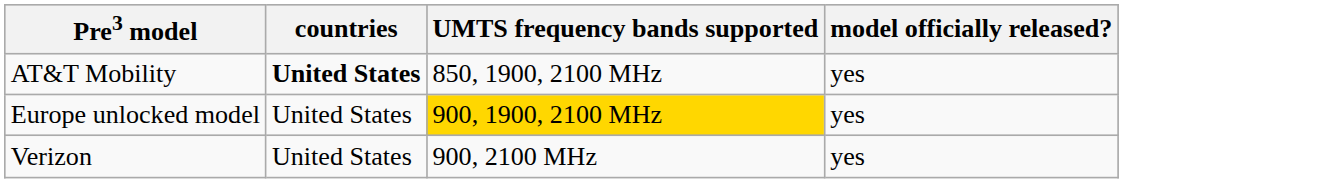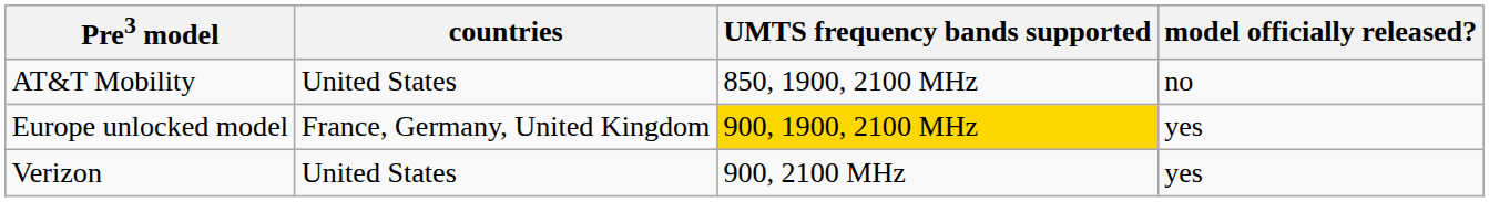 <table class="wikitable">
 <tr>
 <th>Pre<sup>3</sup> model</th>
 <th>countries</th>
 <th>UMTS frequency bands supported</th>
 <th>model officially released?</th>
 </tr>
 <tr>
 <td>AT&T Mobility</td>
-<td><strong>United States</strong></td>
+<td>United States</td>
 <td>850, 1900, 2100 MHz</td>
-<td>yes</td>
+<td>no</td>
 </tr>
 <tr>
 <td>Europe unlocked model</td>
-<td>United States</td>
+<td>France, Germany, United Kingdom</td>
 <td style="background: gold;">900, 1900, 2100 MHz</td>
 <td>yes</td>
 </tr>
 <tr>
 <td>Verizon</td>
 <td>United States</td>
 <td>900, 2100 MHz</td>
 <td>yes</td>
 </tr>
 </table>
